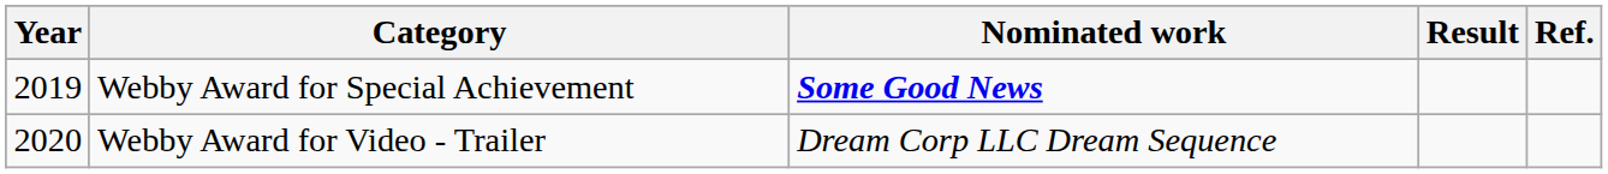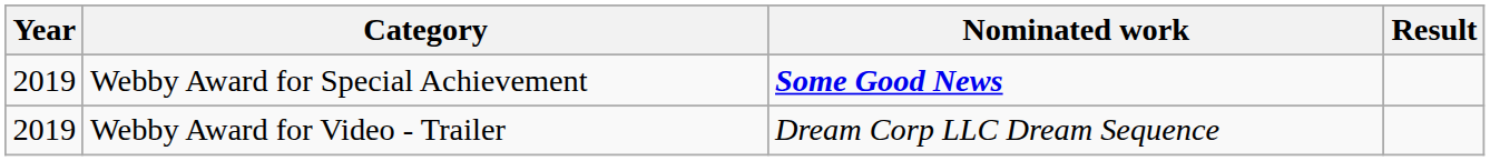 <table class="wikitable" style="width:85%;">
 <tr>
 <th style="width:4%;">Year</th>
 <th style="width:50%;">Category</th>
 <th style="width:45%;">Nominated work</th>
 <th style="width:10%;">Result</th>
-<th width=5%>Ref.</th>
 </tr>
 <tr>
 <td>2019</td>
 <td>Webby Award for Special Achievement</td>
 <td><strong><em><a href='#'>Some Good News</a></em></strong></td>
 <td></td>
-<td align="center"></td>
 </tr>
 <tr>
-<td>2020</td>
+<td>2019</td>
 <td>Webby Award for Video - Trailer</td>
 <td><em>Dream Corp LLC Dream Sequence</em></td>
 <td></td>
-<td align="center"></td>
 </tr>
 </table>
